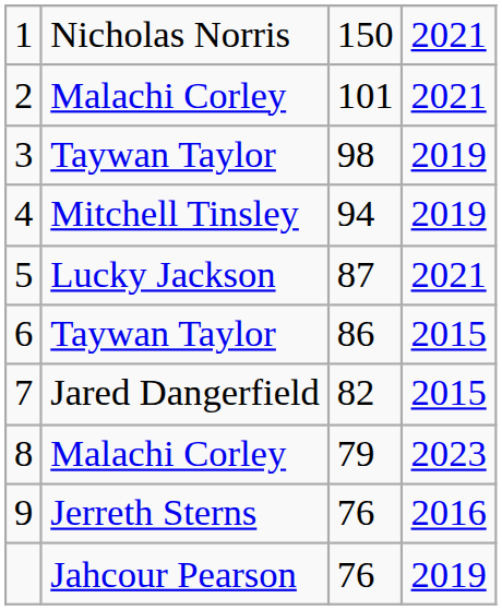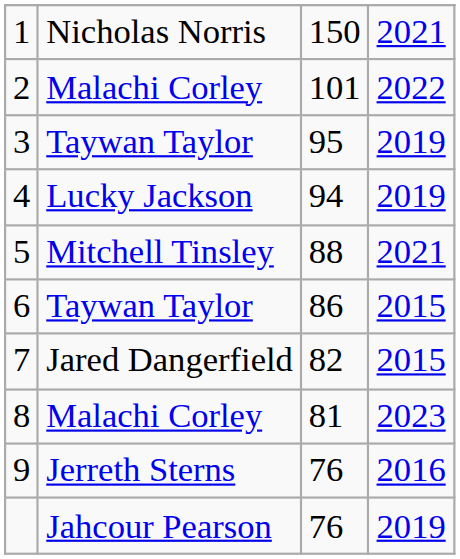 <table class="wikitable">
 <tr>
 </tr>
 <tr>
 <td>1</td>
 <td>Nicholas Norris</td>
 <td>150</td>
 <td><a href='#'>2021</a></td>
 </tr>
 <tr>
 <td>2</td>
 <td><a href='#'>Malachi Corley</a></td>
 <td>101</td>
-<td><a href='#'>2021</a></td>
+<td><a href='#'>2022</a></td>
 </tr>
 <tr>
 <td>3</td>
 <td><a href='#'>Taywan Taylor</a></td>
-<td>98</td>
+<td>95</td>
 <td><a href='#'>2019</a></td>
 </tr>
 <tr>
 <td>4</td>
-<td><a href='#'>Mitchell Tinsley</a></td>
+<td><a href='#'>Lucky Jackson</a></td>
 <td>94</td>
 <td><a href='#'>2019</a></td>
 </tr>
 <tr>
 <td>5</td>
-<td><a href='#'>Lucky Jackson</a></td>
-<td>87</td>
+<td><a href='#'>Mitchell Tinsley</a></td>
+<td>88</td>
 <td><a href='#'>2021</a></td>
 </tr>
 <tr>
 <td>6</td>
 <td><a href='#'>Taywan Taylor</a></td>
 <td>86</td>
 <td><a href='#'>2015</a></td>
 </tr>
 <tr>
 <td>7</td>
 <td>Jared Dangerfield</td>
 <td>82</td>
 <td><a href='#'>2015</a></td>
 </tr>
 <tr>
 <td>8</td>
 <td><a href='#'>Malachi Corley</a></td>
-<td>79</td>
+<td>81</td>
 <td><a href='#'>2023</a></td>
 </tr>
 <tr>
 <td>9</td>
 <td><a href='#'>Jerreth Sterns</a></td>
 <td>76</td>
 <td><a href='#'>2016</a></td>
 </tr>
 <tr>
 <td></td>
 <td><a href='#'>Jahcour Pearson</a></td>
 <td>76</td>
 <td><a href='#'>2019</a></td>
 </tr>
 </table>
